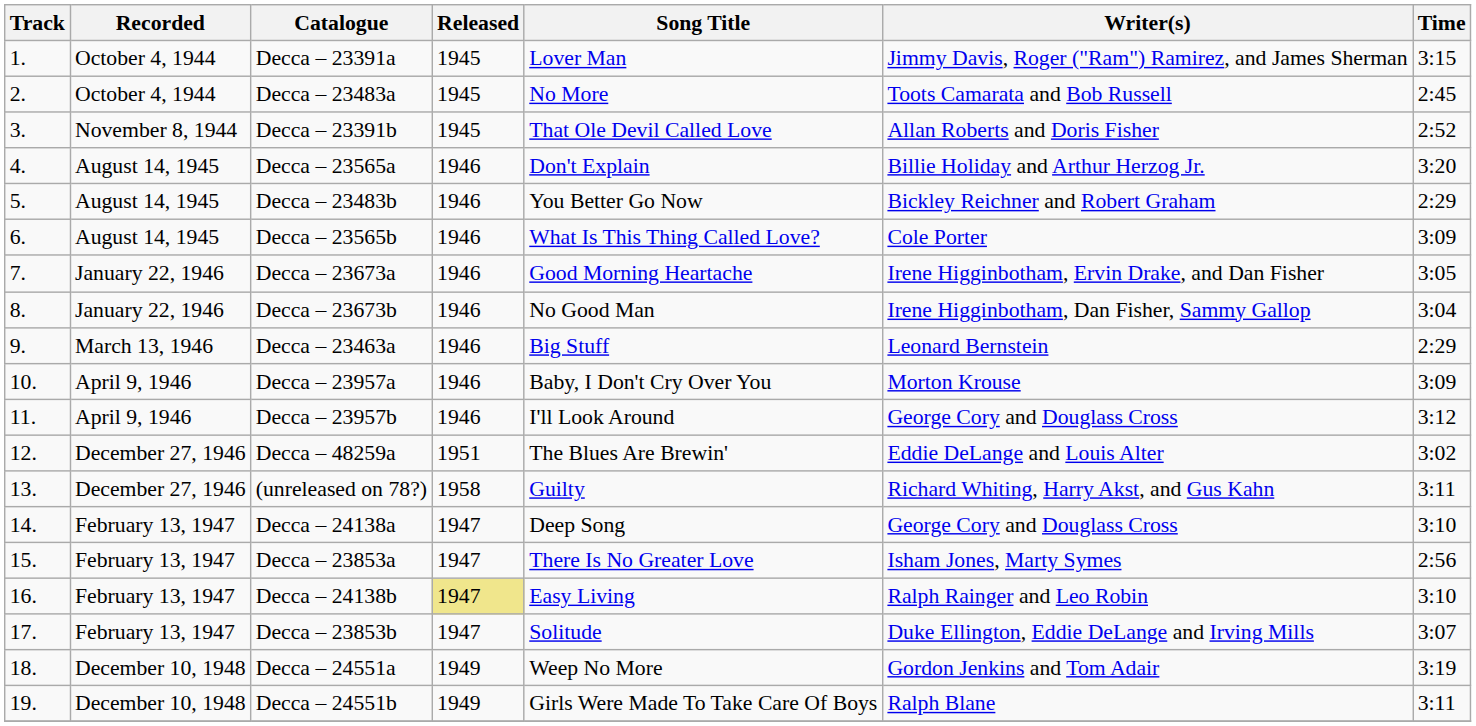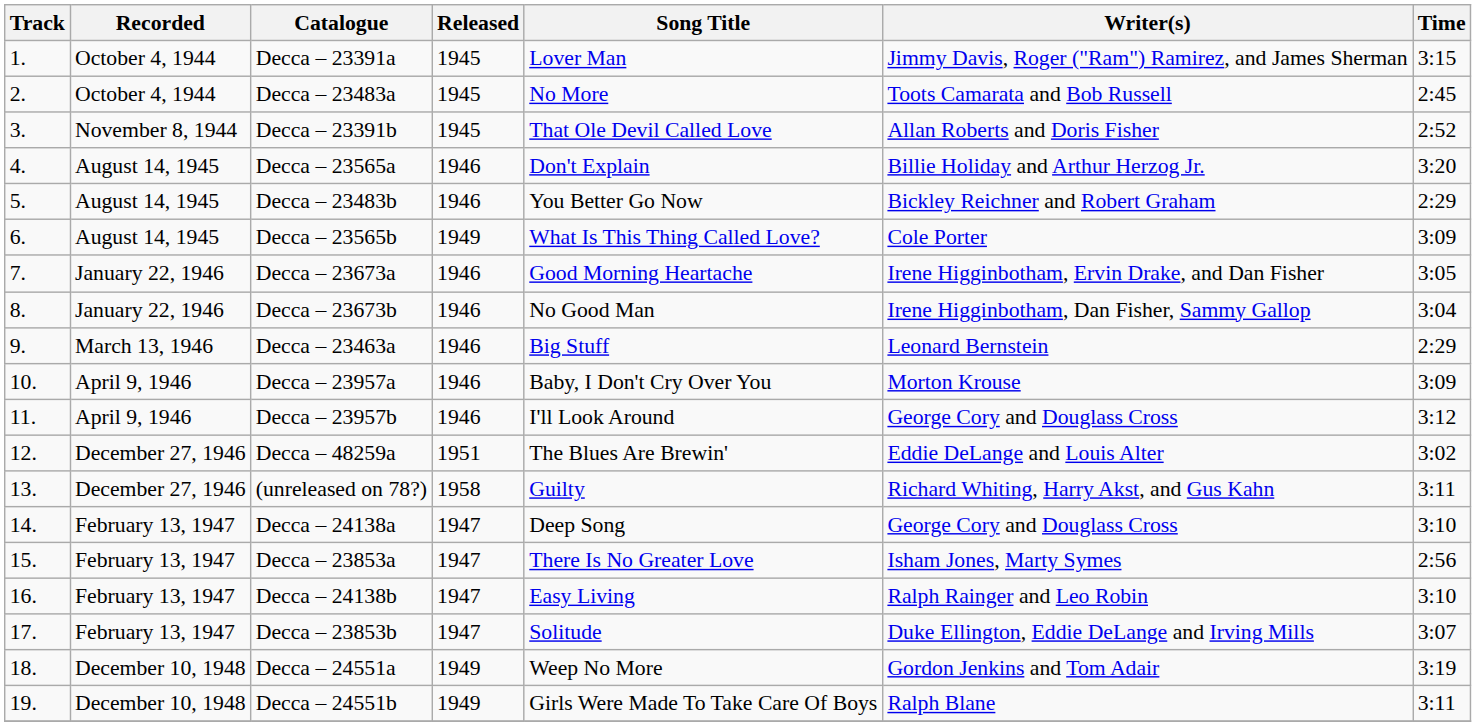 <table class="wikitable" style="font-size:95%;">
 <tr>
 <th>Track</th>
 <th>Recorded</th>
 <th>Catalogue</th>
 <th>Released</th>
 <th>Song Title</th>
 <th>Writer(s)</th>
 <th>Time</th>
 </tr>
 <tr>
 <td>1.</td>
 <td>October 4, 1944</td>
 <td>Decca – 23391a</td>
 <td>1945</td>
 <td><a href='#'>Lover Man</a></td>
 <td><a href='#'>Jimmy Davis</a>, <a href='#'>Roger ("Ram") Ramirez</a>, and James Sherman</td>
 <td>3:15</td>
 </tr>
 <tr>
 <td>2.</td>
 <td>October 4, 1944</td>
 <td>Decca – 23483a</td>
 <td>1945</td>
 <td><a href='#'>No More</a></td>
 <td><a href='#'>Toots Camarata</a> and <a href='#'>Bob Russell</a></td>
 <td>2:45</td>
 </tr>
 <tr>
 <td>3.</td>
 <td>November 8, 1944</td>
 <td>Decca – 23391b</td>
 <td>1945</td>
 <td><a href='#'>That Ole Devil Called Love</a></td>
 <td><a href='#'>Allan Roberts</a> and <a href='#'>Doris Fisher</a></td>
 <td>2:52</td>
 </tr>
 <tr>
 <td>4.</td>
 <td>August 14, 1945</td>
 <td>Decca – 23565a</td>
 <td>1946</td>
 <td><a href='#'>Don't Explain</a></td>
 <td><a href='#'>Billie Holiday</a> and <a href='#'>Arthur Herzog Jr.</a></td>
 <td>3:20</td>
 </tr>
 <tr>
 <td>5.</td>
 <td>August 14, 1945</td>
 <td>Decca – 23483b</td>
 <td>1946</td>
 <td>You Better Go Now</td>
 <td><a href='#'>Bickley Reichner</a> and <a href='#'>Robert Graham</a></td>
 <td>2:29</td>
 </tr>
 <tr>
 <td>6.</td>
 <td>August 14, 1945</td>
 <td>Decca – 23565b</td>
-<td>1946</td>
+<td>1949</td>
 <td><a href='#'>What Is This Thing Called Love?</a></td>
 <td><a href='#'>Cole Porter</a></td>
 <td>3:09</td>
 </tr>
 <tr>
 <td>7.</td>
 <td>January 22, 1946</td>
 <td>Decca – 23673a</td>
 <td>1946</td>
 <td><a href='#'>Good Morning Heartache</a></td>
 <td><a href='#'>Irene Higginbotham</a>, <a href='#'>Ervin Drake</a>, and Dan Fisher</td>
 <td>3:05</td>
 </tr>
 <tr>
 <td>8.</td>
 <td>January 22, 1946</td>
 <td>Decca – 23673b</td>
 <td>1946</td>
 <td>No Good Man</td>
 <td><a href='#'>Irene Higginbotham</a>, Dan Fisher, <a href='#'>Sammy Gallop</a></td>
 <td>3:04</td>
 </tr>
 <tr>
 <td>9.</td>
 <td>March 13, 1946</td>
 <td>Decca – 23463a</td>
 <td>1946</td>
 <td><a href='#'>Big Stuff</a></td>
 <td><a href='#'>Leonard Bernstein</a></td>
 <td>2:29</td>
 </tr>
 <tr>
 <td>10.</td>
 <td>April 9, 1946</td>
 <td>Decca – 23957a</td>
 <td>1946</td>
 <td>Baby, I Don't Cry Over You</td>
 <td><a href='#'>Morton Krouse</a></td>
 <td>3:09</td>
 </tr>
 <tr>
 <td>11.</td>
 <td>April 9, 1946</td>
 <td>Decca – 23957b</td>
 <td>1946</td>
 <td>I'll Look Around</td>
 <td><a href='#'>George Cory</a> and <a href='#'>Douglass Cross</a></td>
 <td>3:12</td>
 </tr>
 <tr>
 <td>12.</td>
 <td>December 27, 1946</td>
 <td>Decca – 48259a</td>
 <td>1951</td>
 <td>The Blues Are Brewin'</td>
 <td><a href='#'>Eddie DeLange</a> and <a href='#'>Louis Alter</a></td>
 <td>3:02</td>
 </tr>
 <tr>
 <td>13.</td>
 <td>December 27, 1946</td>
 <td>(unreleased on 78?)</td>
 <td>1958</td>
 <td><a href='#'>Guilty</a></td>
 <td><a href='#'>Richard Whiting</a>, <a href='#'>Harry Akst</a>, and <a href='#'>Gus Kahn</a></td>
 <td>3:11</td>
 </tr>
 <tr>
 <td>14.</td>
 <td>February 13, 1947</td>
 <td>Decca – 24138a</td>
 <td>1947</td>
 <td>Deep Song</td>
 <td><a href='#'>George Cory</a> and <a href='#'>Douglass Cross</a></td>
 <td>3:10</td>
 </tr>
 <tr>
 <td>15.</td>
 <td>February 13, 1947</td>
 <td>Decca – 23853a</td>
 <td>1947</td>
 <td><a href='#'>There Is No Greater Love</a></td>
 <td><a href='#'>Isham Jones</a>, <a href='#'>Marty Symes</a></td>
 <td>2:56</td>
 </tr>
 <tr>
 <td>16.</td>
 <td>February 13, 1947</td>
 <td>Decca – 24138b</td>
-<td style="background: khaki;">1947</td>
+<td>1947</td>
 <td><a href='#'>Easy Living</a></td>
 <td><a href='#'>Ralph Rainger</a> and <a href='#'>Leo Robin</a></td>
 <td>3:10</td>
 </tr>
 <tr>
 <td>17.</td>
 <td>February 13, 1947</td>
 <td>Decca – 23853b</td>
 <td>1947</td>
 <td><a href='#'>Solitude</a></td>
 <td><a href='#'>Duke Ellington</a>, <a href='#'>Eddie DeLange</a> and <a href='#'>Irving Mills</a></td>
 <td>3:07</td>
 </tr>
 <tr>
 <td>18.</td>
 <td>December 10, 1948</td>
 <td>Decca – 24551a</td>
 <td>1949</td>
 <td>Weep No More</td>
 <td><a href='#'>Gordon Jenkins</a> and <a href='#'>Tom Adair</a></td>
 <td>3:19</td>
 </tr>
 <tr>
 <td>19.</td>
 <td>December 10, 1948</td>
 <td>Decca – 24551b</td>
 <td>1949</td>
 <td>Girls Were Made To Take Care Of Boys</td>
 <td><a href='#'>Ralph Blane</a></td>
 <td>3:11</td>
 </tr>
 <tr>
 </tr>
 </table>
